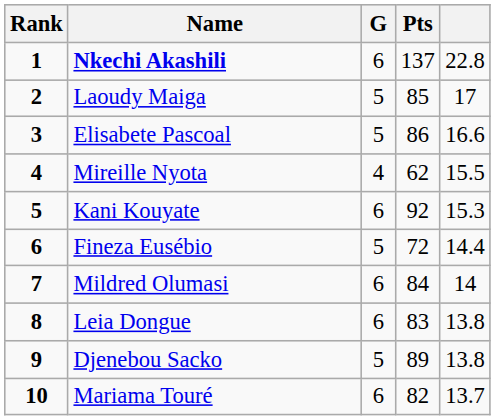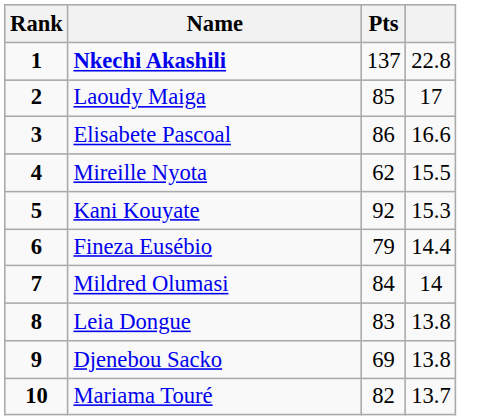 <table class="wikitable" style="font-size:90%;">
 <tr>
 <th width=10px>Rank</th>
 <th width=180px>Name</th>
-<th width=15px>G</th>
 <th width=10px>Pts</th>
 <th width=10px></th>
 </tr>
 <tr align=center>
 <td><strong>1</strong></td>
 <td align=left> <strong><a href='#'>Nkechi Akashili</a></strong></td>
-<td>6</td>
 <td>137</td>
 <td>22.8</td>
 </tr>
 <tr align=center>
 <td><strong>2</strong></td>
 <td align=left> <a href='#'>Laoudy Maiga</a></td>
-<td>5</td>
 <td>85</td>
 <td>17</td>
 </tr>
 <tr align=center>
 <td><strong>3</strong></td>
 <td align=left> <a href='#'>Elisabete Pascoal</a></td>
-<td>5</td>
 <td>86</td>
 <td>16.6</td>
 </tr>
 <tr align=center>
 <td><strong>4</strong></td>
 <td align=left> <a href='#'>Mireille Nyota</a></td>
-<td>4</td>
 <td>62</td>
 <td>15.5</td>
 </tr>
 <tr align=center>
 <td><strong>5</strong></td>
 <td align=left> <a href='#'>Kani Kouyate</a></td>
-<td>6</td>
 <td>92</td>
 <td>15.3</td>
 </tr>
 <tr align=center>
 <td><strong>6</strong></td>
 <td align=left> <a href='#'>Fineza Eusébio</a></td>
-<td>5</td>
-<td>72</td>
+<td>79</td>
 <td>14.4</td>
 </tr>
 <tr align=center>
 <td><strong>7</strong></td>
 <td align=left> <a href='#'>Mildred Olumasi</a></td>
-<td>6</td>
 <td>84</td>
 <td>14</td>
 </tr>
 <tr align=center>
 <td><strong>8</strong></td>
 <td align=left> <a href='#'>Leia Dongue</a></td>
-<td>6</td>
 <td>83</td>
 <td>13.8</td>
 </tr>
 <tr align=center>
 <td><strong>9</strong></td>
 <td align=left> <a href='#'>Djenebou Sacko</a></td>
-<td>5</td>
-<td>89</td>
+<td>69</td>
 <td>13.8</td>
 </tr>
 <tr align=center>
 <td><strong>10</strong></td>
 <td align=left> <a href='#'>Mariama Touré</a></td>
-<td>6</td>
 <td>82</td>
 <td>13.7</td>
 </tr>
 </table>
